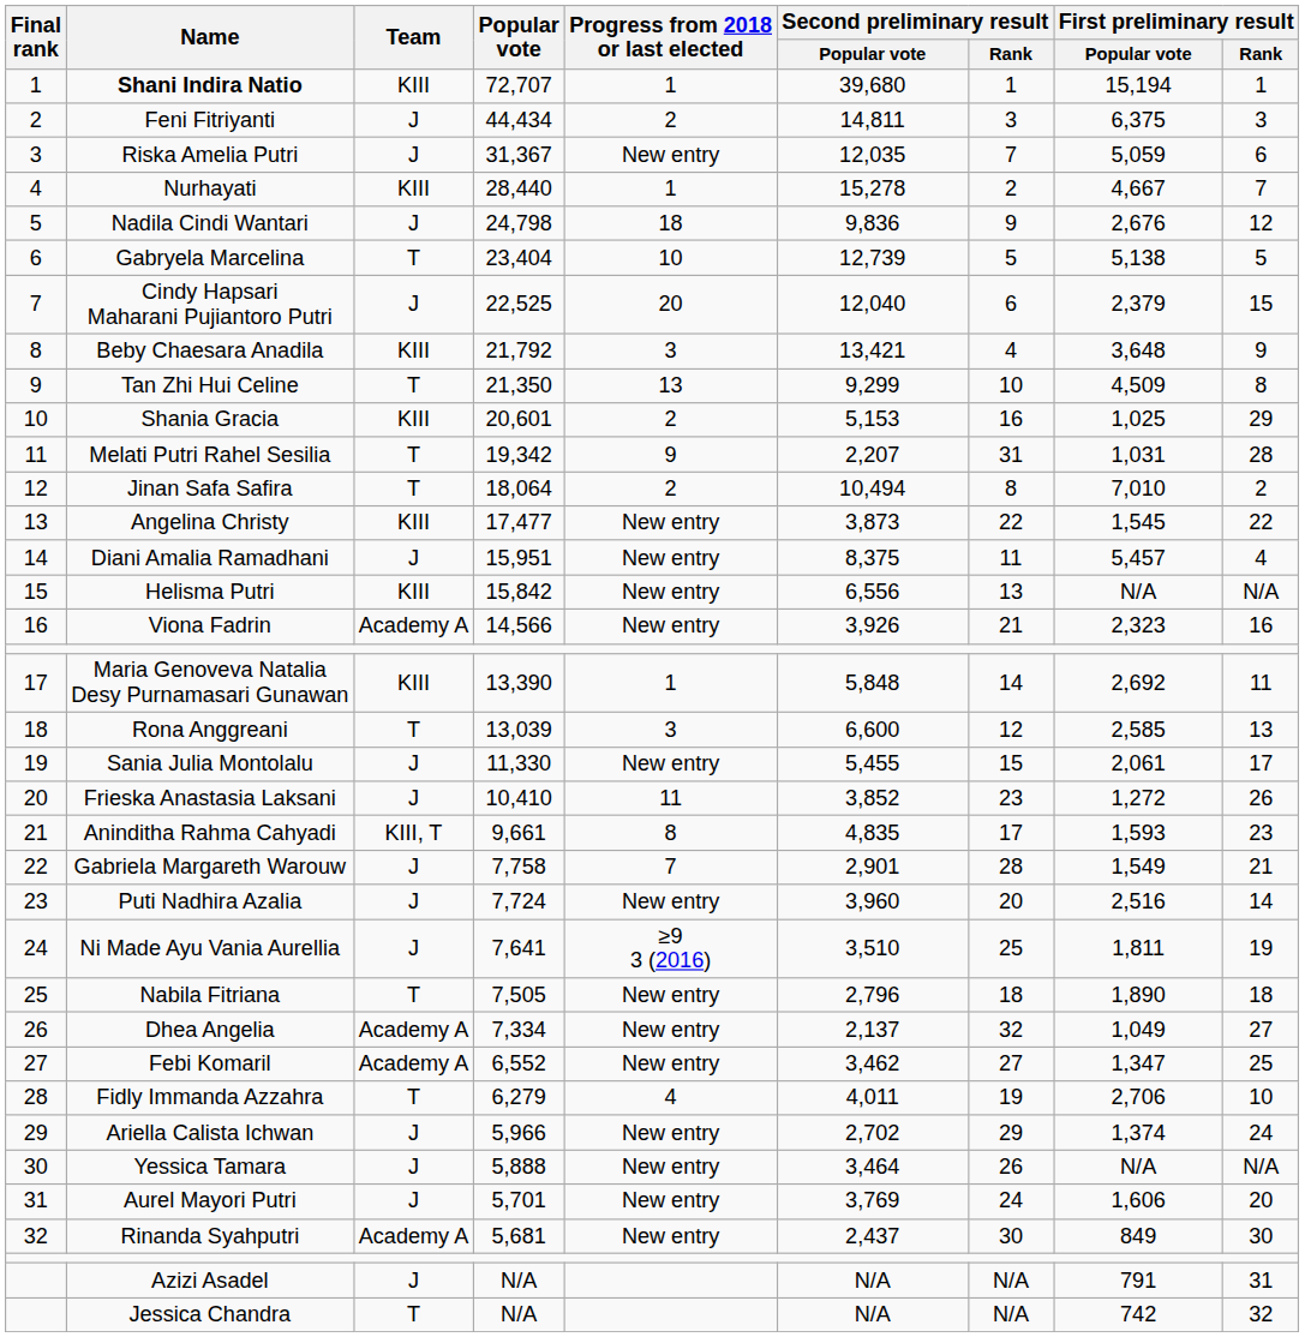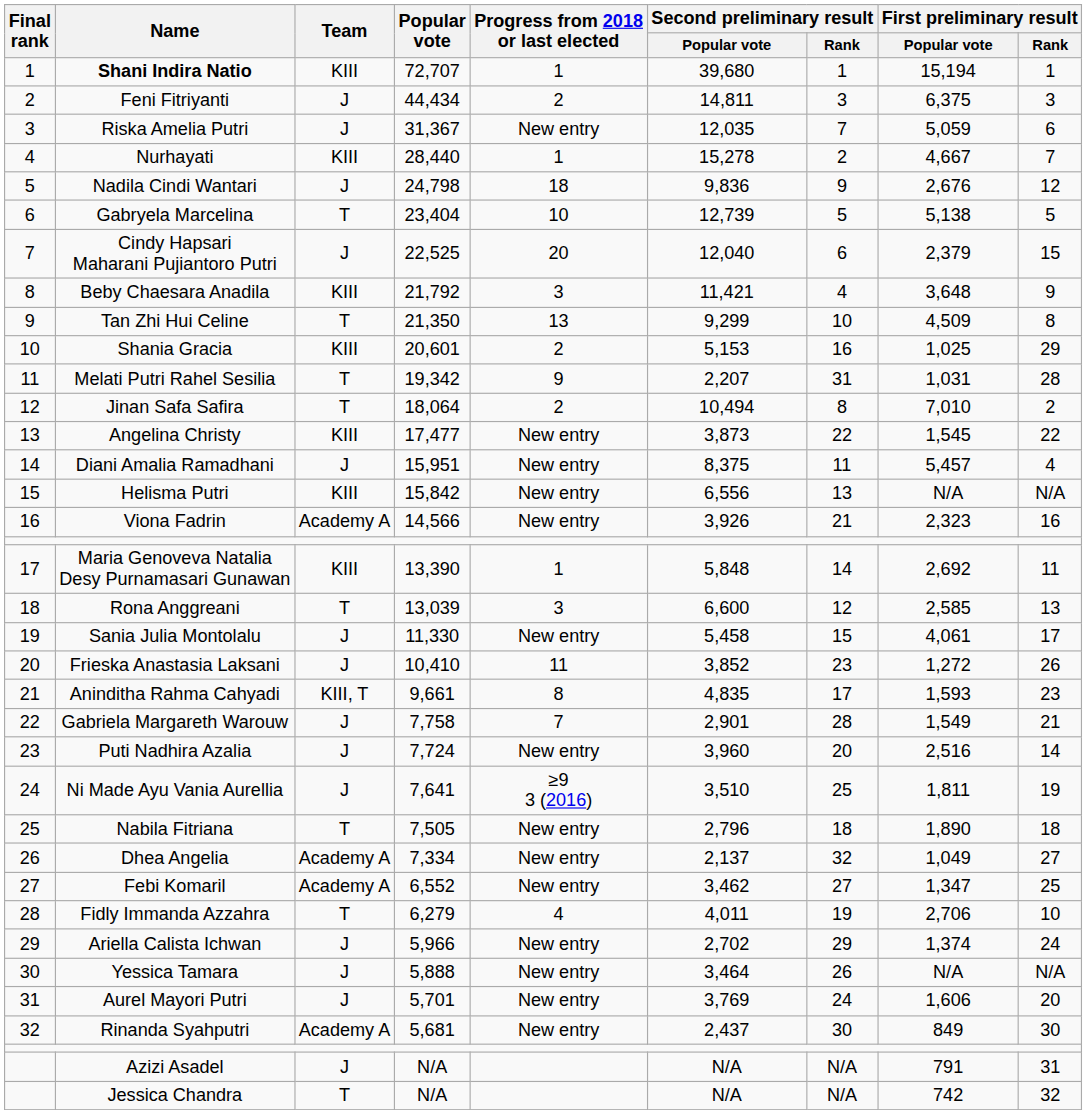 <table class="wikitable sortable" style="text-align:center">
 <tr>
 <th rowspan="2">Final<br>rank</th>
 <th rowspan="2">Name</th>
 <th rowspan="2">Team</th>
 <th rowspan="2">Popular<br>vote</th>
 <th rowspan="2">Progress from <a href='#'>2018</a><br>or last elected</th>
 <th colspan="2">Second preliminary result</th>
 <th colspan="2">First preliminary result</th>
 </tr>
 <tr style="font-size:small;text-align:center;" class="sortable wikitable">
 <th>Popular vote</th>
 <th>Rank</th>
 <th>Popular vote</th>
 <th>Rank</th>
 </tr>
 <tr>
 <td>1</td>
 <td><strong>Shani Indira Natio</strong></td>
 <td>KIII</td>
 <td>72,707</td>
 <td> 1</td>
 <td>39,680</td>
 <td>1</td>
 <td>15,194</td>
 <td>1</td>
 </tr>
 <tr>
 <td>2</td>
 <td>Feni Fitriyanti</td>
 <td>J</td>
 <td>44,434</td>
 <td> 2</td>
 <td>14,811</td>
 <td>3</td>
 <td>6,375</td>
 <td>3</td>
 </tr>
 <tr>
 <td>3</td>
 <td>Riska Amelia Putri</td>
 <td>J</td>
 <td>31,367</td>
 <td>New entry</td>
 <td>12,035</td>
 <td>7</td>
 <td>5,059</td>
 <td>6</td>
 </tr>
 <tr>
 <td>4</td>
 <td>Nurhayati</td>
 <td>KIII</td>
 <td>28,440</td>
 <td> 1</td>
 <td>15,278</td>
 <td>2</td>
 <td>4,667</td>
 <td>7</td>
 </tr>
 <tr>
 <td>5</td>
 <td>Nadila Cindi Wantari</td>
 <td>J</td>
 <td>24,798</td>
 <td> 18</td>
 <td>9,836</td>
 <td>9</td>
 <td>2,676</td>
 <td>12</td>
 </tr>
 <tr>
 <td>6</td>
 <td>Gabryela Marcelina</td>
 <td>T</td>
 <td>23,404</td>
 <td> 10</td>
 <td>12,739</td>
 <td>5</td>
 <td>5,138</td>
 <td>5</td>
 </tr>
 <tr>
 <td>7</td>
 <td>Cindy Hapsari<br>Maharani Pujiantoro Putri</td>
 <td>J</td>
 <td>22,525</td>
 <td> 20</td>
 <td>12,040</td>
 <td>6</td>
 <td>2,379</td>
 <td>15</td>
 </tr>
 <tr>
 <td>8</td>
 <td>Beby Chaesara Anadila</td>
 <td>KIII</td>
 <td>21,792</td>
 <td> 3</td>
-<td>13,421</td>
+<td>11,421</td>
 <td>4</td>
 <td>3,648</td>
 <td>9</td>
 </tr>
 <tr>
 <td>9</td>
 <td>Tan Zhi Hui Celine</td>
 <td>T</td>
 <td>21,350</td>
 <td> 13</td>
 <td>9,299</td>
 <td>10</td>
 <td>4,509</td>
 <td>8</td>
 </tr>
 <tr>
 <td>10</td>
 <td>Shania Gracia</td>
 <td>KIII</td>
 <td>20,601</td>
 <td> 2</td>
 <td>5,153</td>
 <td>16</td>
 <td>1,025</td>
 <td>29</td>
 </tr>
 <tr>
 <td>11</td>
 <td>Melati Putri Rahel Sesilia</td>
 <td>T</td>
 <td>19,342</td>
 <td> 9</td>
 <td>2,207</td>
 <td>31</td>
 <td>1,031</td>
 <td>28</td>
 </tr>
 <tr>
 <td>12</td>
 <td>Jinan Safa Safira</td>
 <td>T</td>
 <td>18,064</td>
 <td> 2</td>
 <td>10,494</td>
 <td>8</td>
 <td>7,010</td>
 <td>2</td>
 </tr>
 <tr>
 <td>13</td>
 <td>Angelina Christy</td>
 <td>KIII</td>
 <td>17,477</td>
 <td>New entry</td>
 <td>3,873</td>
 <td>22</td>
 <td>1,545</td>
 <td>22</td>
 </tr>
 <tr>
 <td>14</td>
 <td>Diani Amalia Ramadhani</td>
 <td>J</td>
 <td>15,951</td>
 <td>New entry</td>
 <td>8,375</td>
 <td>11</td>
 <td>5,457</td>
 <td>4</td>
 </tr>
 <tr>
 <td>15</td>
 <td>Helisma Putri</td>
 <td>KIII</td>
 <td>15,842</td>
 <td>New entry</td>
 <td>6,556</td>
 <td>13</td>
 <td>N/A</td>
 <td>N/A</td>
 </tr>
 <tr>
 <td>16</td>
 <td>Viona Fadrin</td>
 <td>Academy A</td>
 <td>14,566</td>
 <td>New entry</td>
 <td>3,926</td>
 <td>21</td>
 <td>2,323</td>
 <td>16</td>
 </tr>
 <tr>
 <td colspan=9></td>
 </tr>
 <tr>
 <td>17</td>
 <td>Maria Genoveva Natalia<br>Desy Purnamasari Gunawan</td>
 <td>KIII</td>
 <td>13,390</td>
 <td> 1</td>
 <td>5,848</td>
 <td>14</td>
 <td>2,692</td>
 <td>11</td>
 </tr>
 <tr>
 <td>18</td>
 <td>Rona Anggreani</td>
 <td>T</td>
 <td>13,039</td>
 <td> 3</td>
 <td>6,600</td>
 <td>12</td>
 <td>2,585</td>
 <td>13</td>
 </tr>
 <tr>
 <td>19</td>
 <td>Sania Julia Montolalu</td>
 <td>J</td>
 <td>11,330</td>
 <td>New entry</td>
-<td>5,455</td>
+<td>5,458</td>
 <td>15</td>
-<td>2,061</td>
+<td>4,061</td>
 <td>17</td>
 </tr>
 <tr>
 <td>20</td>
 <td>Frieska Anastasia Laksani</td>
 <td>J</td>
 <td>10,410</td>
 <td> 11</td>
 <td>3,852</td>
 <td>23</td>
 <td>1,272</td>
 <td>26</td>
 </tr>
 <tr>
 <td>21</td>
 <td>Aninditha Rahma Cahyadi</td>
 <td>KIII, T</td>
 <td>9,661</td>
 <td> 8</td>
 <td>4,835</td>
 <td>17</td>
 <td>1,593</td>
 <td>23</td>
 </tr>
 <tr>
 <td>22</td>
 <td>Gabriela Margareth Warouw</td>
 <td>J</td>
 <td>7,758</td>
 <td> 7</td>
 <td>2,901</td>
 <td>28</td>
 <td>1,549</td>
 <td>21</td>
 </tr>
 <tr>
 <td>23</td>
 <td>Puti Nadhira Azalia</td>
 <td>J</td>
 <td>7,724</td>
 <td>New entry</td>
 <td>3,960</td>
 <td>20</td>
 <td>2,516</td>
 <td>14</td>
 </tr>
 <tr>
 <td>24</td>
 <td>Ni Made Ayu Vania Aurellia</td>
 <td>J</td>
 <td>7,641</td>
 <td> ≥9<br> 3 (<a href='#'>2016</a>)</td>
 <td>3,510</td>
 <td>25</td>
 <td>1,811</td>
 <td>19</td>
 </tr>
 <tr>
 <td>25</td>
 <td>Nabila Fitriana</td>
 <td>T</td>
 <td>7,505</td>
 <td>New entry</td>
 <td>2,796</td>
 <td>18</td>
 <td>1,890</td>
 <td>18</td>
 </tr>
 <tr>
 <td>26</td>
 <td>Dhea Angelia</td>
 <td>Academy A</td>
 <td>7,334</td>
 <td>New entry</td>
 <td>2,137</td>
 <td>32</td>
 <td>1,049</td>
 <td>27</td>
 </tr>
 <tr>
 <td>27</td>
 <td>Febi Komaril</td>
 <td>Academy A</td>
 <td>6,552</td>
 <td>New entry</td>
 <td>3,462</td>
 <td>27</td>
 <td>1,347</td>
 <td>25</td>
 </tr>
 <tr>
 <td>28</td>
 <td>Fidly Immanda Azzahra</td>
 <td>T</td>
 <td>6,279</td>
 <td> 4</td>
 <td>4,011</td>
 <td>19</td>
 <td>2,706</td>
 <td>10</td>
 </tr>
 <tr>
 <td>29</td>
 <td>Ariella Calista Ichwan</td>
 <td>J</td>
 <td>5,966</td>
 <td>New entry</td>
 <td>2,702</td>
 <td>29</td>
 <td>1,374</td>
 <td>24</td>
 </tr>
 <tr>
 <td>30</td>
 <td>Yessica Tamara</td>
 <td>J</td>
 <td>5,888</td>
 <td>New entry</td>
 <td>3,464</td>
 <td>26</td>
 <td>N/A</td>
 <td>N/A</td>
 </tr>
 <tr>
 <td>31</td>
 <td>Aurel Mayori Putri</td>
 <td>J</td>
 <td>5,701</td>
 <td>New entry</td>
 <td>3,769</td>
 <td>24</td>
 <td>1,606</td>
 <td>20</td>
 </tr>
 <tr>
 <td>32</td>
 <td>Rinanda Syahputri</td>
 <td>Academy A</td>
 <td>5,681</td>
 <td>New entry</td>
 <td>2,437</td>
 <td>30</td>
 <td>849</td>
 <td>30</td>
 </tr>
 <tr>
 <td colspan=9></td>
 </tr>
 <tr>
 <td></td>
 <td>Azizi Asadel</td>
 <td>J</td>
 <td>N/A</td>
 <td></td>
 <td>N/A</td>
 <td>N/A</td>
 <td>791</td>
 <td>31</td>
 </tr>
 <tr>
 <td></td>
 <td>Jessica Chandra</td>
 <td>T</td>
 <td>N/A</td>
 <td></td>
 <td>N/A</td>
 <td>N/A</td>
 <td>742</td>
 <td>32</td>
 </tr>
 </table>
